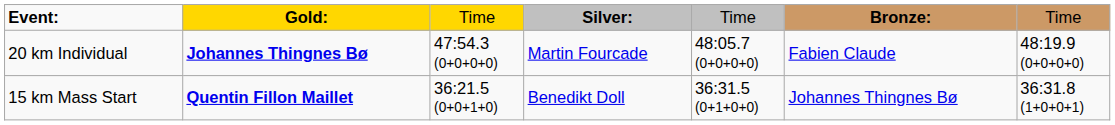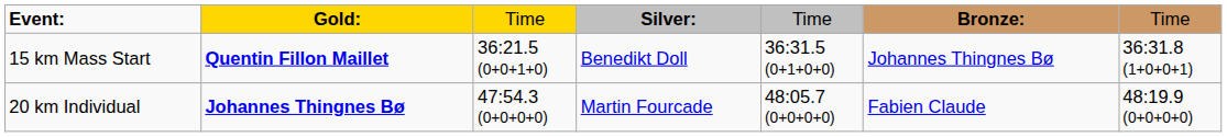 <table class="wikitable" width=85%>
 <tr>
 <td><strong>Event:</strong></td>
 <td style="text-align:center;background-color:gold;"><strong>Gold:</strong></td>
 <td style="text-align:center;background-color:gold;">Time</td>
 <td style="text-align:center;background-color:silver;"><strong>Silver:</strong></td>
 <td style="text-align:center;background-color:silver;">Time</td>
 <td style="text-align:center;background-color:#CC9966;"><strong>Bronze:</strong></td>
 <td style="text-align:center;background-color:#CC9966;">Time</td>
 </tr>
 <tr>
+<td>15 km Mass Start</td>
+<td><strong><a href='#'>Quentin Fillon Maillet</a></strong><br><small></small></td>
+<td>36:21.5<br><small>(0+0+1+0)</small></td>
+<td><a href='#'>Benedikt Doll</a><br><small></small></td>
+<td>36:31.5<br><small>(0+1+0+0)</small></td>
+<td><a href='#'>Johannes Thingnes Bø</a><br><small></small></td>
+<td>36:31.8<br><small>(1+0+0+1)</small></td>
+</tr>
+<tr>
 <td>20 km Individual</td>
 <td><strong><a href='#'>Johannes Thingnes Bø</a></strong><br><small></small></td>
 <td>47:54.3<br><small>(0+0+0+0)</small></td>
 <td><a href='#'>Martin Fourcade</a><br><small></small></td>
 <td>48:05.7<br><small>(0+0+0+0)</small></td>
 <td><a href='#'>Fabien Claude</a><br><small></small></td>
 <td>48:19.9<br><small>(0+0+0+0)</small></td>
 </tr>
-<tr>
-<td>15 km Mass Start</td>
-<td><strong><a href='#'>Quentin Fillon Maillet</a></strong><br><small></small></td>
-<td>36:21.5<br><small>(0+0+1+0)</small></td>
-<td><a href='#'>Benedikt Doll</a><br><small></small></td>
-<td>36:31.5<br><small>(0+1+0+0)</small></td>
-<td><a href='#'>Johannes Thingnes Bø</a><br><small></small></td>
-<td>36:31.8<br><small>(1+0+0+1)</small></td>
-</tr>
 </table>
